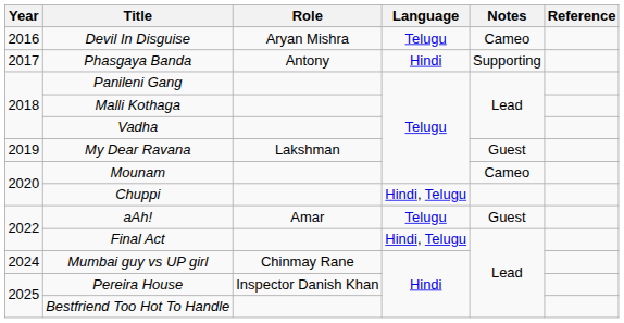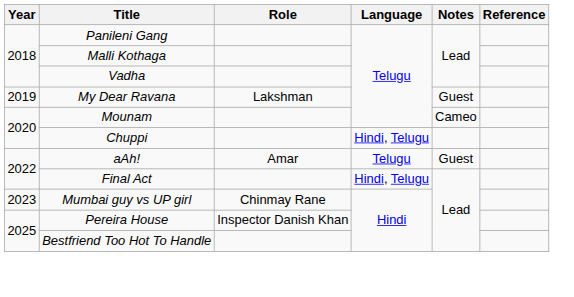 <table class="wikitable" style="text-align:center;">
 <tr>
 <th>Year</th>
 <th>Title</th>
 <th>Role</th>
 <th>Language</th>
 <th>Notes</th>
 <th>Reference</th>
-</tr>
-<tr>
-<td>2016</td>
-<td><em>Devil In Disguise</em></td>
-<td>Aryan Mishra</td>
-<td><a href='#'>Telugu</a></td>
-<td>Cameo</td>
-<td></td>
-</tr>
-<tr>
-<td>2017</td>
-<td><em>Phasgaya Banda</em></td>
-<td>Antony</td>
-<td><a href='#'>Hindi</a></td>
-<td>Supporting</td>
-<td></td>
 </tr>
 <tr>
 <td rowspan ="3">2018</td>
 <td><em>Panileni Gang</em></td>
 <td></td>
 <td rowspan ="5"><a href='#'>Telugu</a></td>
 <td rowspan ="3">Lead</td>
 <td></td>
 </tr>
 <tr>
 <td><em>Malli Kothaga</em></td>
 <td></td>
 <td></td>
 </tr>
 <tr>
 <td><em>Vadha</em></td>
 <td></td>
 <td></td>
 </tr>
 <tr>
 <td>2019</td>
 <td><em>My Dear Ravana</em></td>
 <td>Lakshman</td>
 <td>Guest</td>
 <td></td>
 </tr>
 <tr>
 <td rowspan ="2">2020</td>
 <td><em>Mounam</em></td>
 <td></td>
 <td>Cameo</td>
 <td></td>
 </tr>
 <tr>
 <td><em>Chuppi</em></td>
 <td></td>
 <td><a href='#'>Hindi</a>, <a href='#'>Telugu</a></td>
 <td></td>
 <td></td>
 </tr>
 <tr>
 <td rowspan ="2">2022</td>
 <td><em>aAh!</em></td>
 <td>Amar</td>
 <td><a href='#'>Telugu</a></td>
 <td>Guest</td>
 <td></td>
 </tr>
 <tr>
 <td><em>Final Act</em></td>
 <td></td>
 <td><a href='#'>Hindi</a>, <a href='#'>Telugu</a></td>
 <td rowspan="4">Lead</td>
 <td></td>
 </tr>
 <tr>
-<td>2024</td>
+<td>2023</td>
 <td><em>Mumbai guy vs UP girl</em></td>
 <td>Chinmay Rane</td>
 <td rowspan="3"><a href='#'>Hindi</a></td>
 <td></td>
 </tr>
 <tr>
 <td rowspan ="2">2025</td>
 <td><em>Pereira House</em></td>
 <td>Inspector Danish Khan</td>
 <td></td>
 </tr>
 <tr>
 <td><em>Bestfriend Too Hot To Handle</em></td>
 <td></td>
 <td></td>
 </tr>
 </table>
